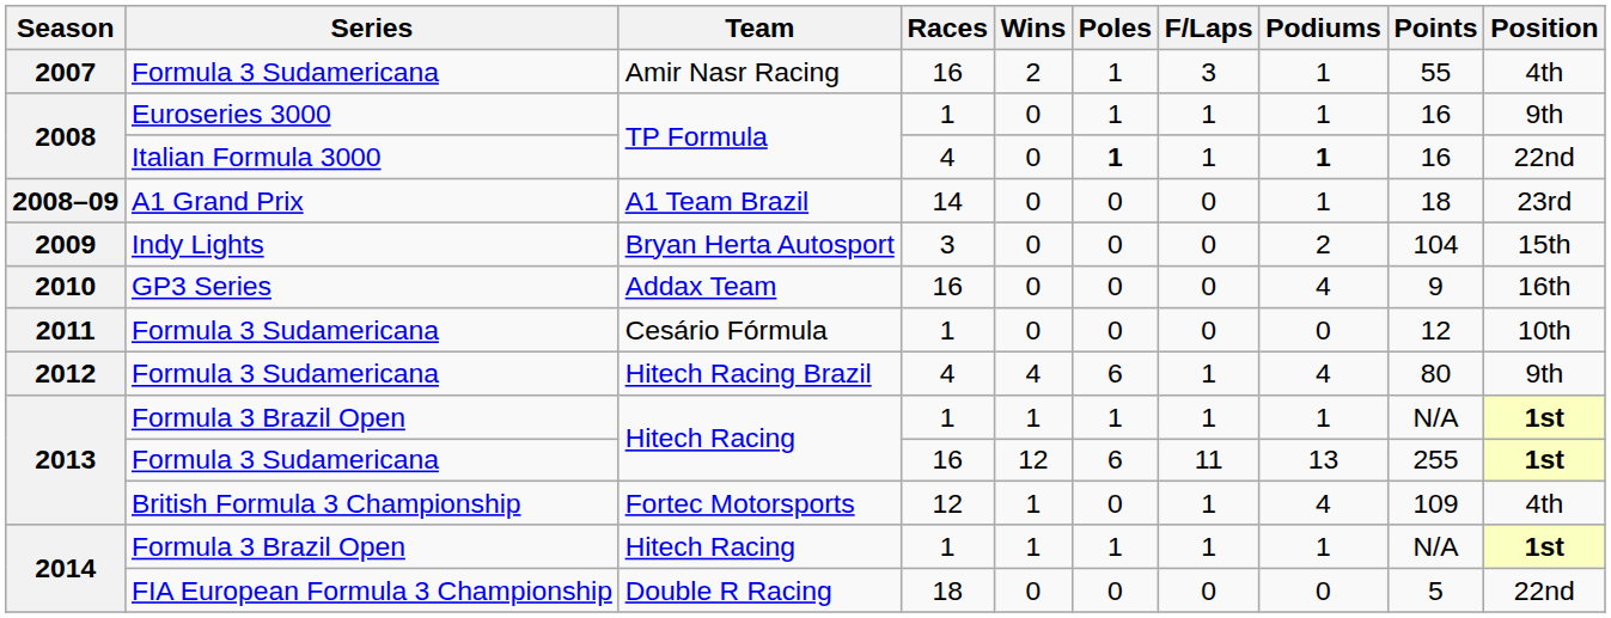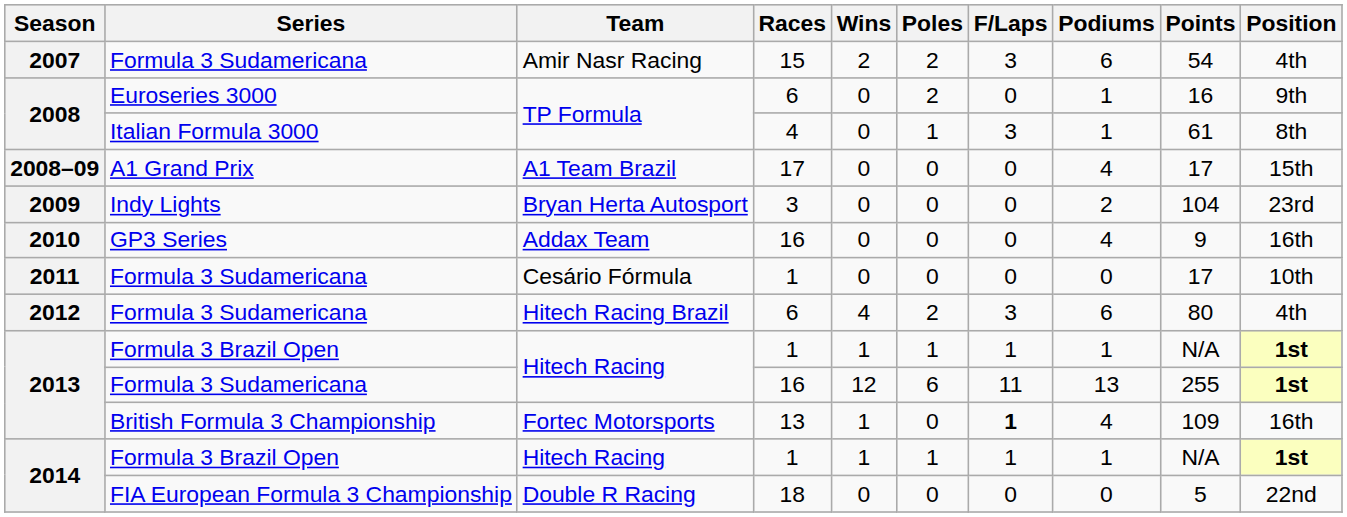 <table class="wikitable" style="font-size: 90%; text-align:center">
 <tr>
 <th>Season</th>
 <th>Series</th>
 <th>Team</th>
 <th>Races</th>
 <th>Wins</th>
 <th>Poles</th>
 <th>F/Laps</th>
 <th>Podiums</th>
 <th>Points</th>
 <th>Position</th>
 </tr>
 <tr>
 <th>2007</th>
 <td align=left><a href='#'>Formula 3 Sudamericana</a></td>
 <td align=left>Amir Nasr Racing</td>
-<td>16</td>
+<td>15</td>
 <td>2</td>
-<td>1</td>
+<td>2</td>
 <td>3</td>
-<td>1</td>
-<td>55</td>
+<td>6</td>
+<td>54</td>
 <td>4th</td>
 </tr>
 <tr>
 <th rowspan=2>2008</th>
 <td align=left><a href='#'>Euroseries 3000</a></td>
 <td align=left rowspan=2><a href='#'>TP Formula</a></td>
-<td>1</td>
+<td>6</td>
 <td>0</td>
-<td>1</td>
-<td>1</td>
+<td>2</td>
+<td>0</td>
 <td>1</td>
 <td>16</td>
 <td>9th</td>
 </tr>
 <tr>
 <td align=left><a href='#'>Italian Formula 3000</a></td>
 <td>4</td>
 <td>0</td>
-<td><strong>1</strong></td>
 <td>1</td>
-<td><strong>1</strong></td>
-<td>16</td>
-<td>22nd</td>
+<td>3</td>
+<td>1</td>
+<td>61</td>
+<td>8th</td>
 </tr>
 <tr>
 <th nowrap>2008–09</th>
 <td align=left nowrap><a href='#'>A1 Grand Prix</a></td>
 <td align=left><a href='#'>A1 Team Brazil</a></td>
-<td>14</td>
+<td>17</td>
 <td>0</td>
 <td>0</td>
 <td>0</td>
-<td>1</td>
-<td>18</td>
-<td>23rd</td>
+<td>4</td>
+<td>17</td>
+<td>15th</td>
 </tr>
 <tr>
 <th>2009</th>
 <td align=left><a href='#'>Indy Lights</a></td>
 <td align=left nowrap><a href='#'>Bryan Herta Autosport</a></td>
 <td>3</td>
 <td>0</td>
 <td>0</td>
 <td>0</td>
 <td>2</td>
 <td>104</td>
-<td>15th</td>
+<td>23rd</td>
 </tr>
 <tr>
 <th>2010</th>
 <td align=left><a href='#'>GP3 Series</a></td>
 <td align=left><a href='#'>Addax Team</a></td>
 <td>16</td>
 <td>0</td>
 <td>0</td>
 <td>0</td>
 <td>4</td>
 <td>9</td>
 <td>16th</td>
 </tr>
 <tr>
 <th>2011</th>
 <td align=left><a href='#'>Formula 3 Sudamericana</a></td>
 <td align=left>Cesário Fórmula</td>
 <td>1</td>
 <td>0</td>
 <td>0</td>
 <td>0</td>
 <td>0</td>
-<td>12</td>
+<td>17</td>
 <td>10th</td>
 </tr>
 <tr>
 <th>2012</th>
 <td align=left><a href='#'>Formula 3 Sudamericana</a></td>
 <td align=left><a href='#'>Hitech Racing Brazil</a></td>
+<td>6</td>
 <td>4</td>
-<td>4</td>
+<td>2</td>
+<td>3</td>
 <td>6</td>
-<td>1</td>
-<td>4</td>
 <td>80</td>
-<td>9th</td>
+<td>4th</td>
 </tr>
 <tr>
 <th rowspan=3>2013</th>
 <td align=left><a href='#'>Formula 3 Brazil Open</a></td>
 <td align=left rowspan=2><a href='#'>Hitech Racing</a></td>
 <td>1</td>
 <td>1</td>
 <td>1</td>
 <td>1</td>
 <td>1</td>
 <td>N/A</td>
 <td style="text-align:center; background:#fbffbf;"><strong>1st</strong></td>
 </tr>
 <tr>
 <td align=left><a href='#'>Formula 3 Sudamericana</a></td>
 <td>16</td>
 <td>12</td>
 <td>6</td>
 <td>11</td>
 <td>13</td>
 <td>255</td>
 <td style="text-align:center; background:#fbffbf;"><strong>1st</strong></td>
 </tr>
 <tr>
 <td align=left><a href='#'>British Formula 3 Championship</a></td>
 <td align=left><a href='#'>Fortec Motorsports</a></td>
-<td>12</td>
+<td>13</td>
 <td>1</td>
 <td>0</td>
-<td>1</td>
+<td><strong>1</strong></td>
 <td>4</td>
 <td>109</td>
-<td>4th</td>
+<td>16th</td>
 </tr>
 <tr>
 <th rowspan=2>2014</th>
 <td align=left><a href='#'>Formula 3 Brazil Open</a></td>
 <td align=left><a href='#'>Hitech Racing</a></td>
 <td>1</td>
 <td>1</td>
 <td>1</td>
 <td>1</td>
 <td>1</td>
 <td>N/A</td>
 <td style="text-align:center; background:#fbffbf;"><strong>1st</strong></td>
 </tr>
 <tr>
 <td align=left nowrap><a href='#'>FIA European Formula 3 Championship</a></td>
 <td align=left><a href='#'>Double R Racing</a></td>
 <td>18</td>
 <td>0</td>
 <td>0</td>
 <td>0</td>
 <td>0</td>
 <td>5</td>
 <td>22nd</td>
 </tr>
 </table>
